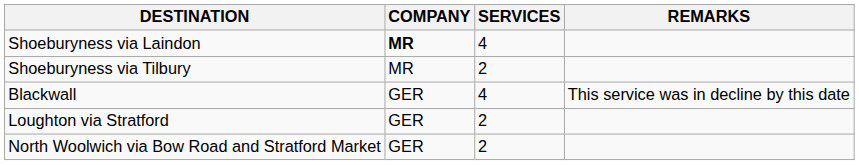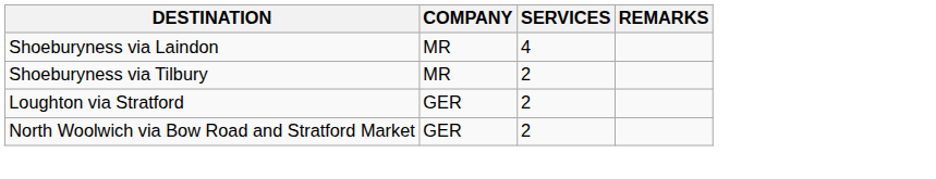 <table class="wikitable">
 <tr>
 <th>DESTINATION</th>
 <th>COMPANY</th>
 <th>SERVICES</th>
 <th>REMARKS</th>
 </tr>
 <tr>
 <td>Shoeburyness via Laindon</td>
-<td><strong>MR</strong></td>
+<td>MR</td>
 <td>4</td>
 <td></td>
 </tr>
 <tr>
 <td>Shoeburyness via Tilbury</td>
 <td>MR</td>
 <td>2</td>
 <td></td>
-</tr>
-<tr>
-<td>Blackwall</td>
-<td>GER</td>
-<td>4</td>
-<td>This service was in decline by this date</td>
 </tr>
 <tr>
 <td>Loughton via Stratford</td>
 <td>GER</td>
 <td>2</td>
 <td></td>
 </tr>
 <tr>
 <td>North Woolwich via Bow Road and Stratford Market</td>
 <td>GER</td>
 <td>2</td>
 <td></td>
 </tr>
 </table>
